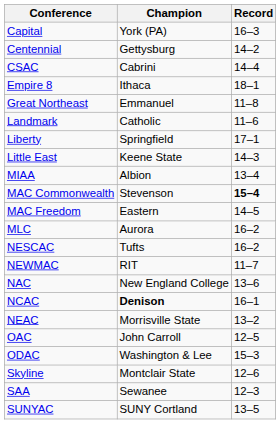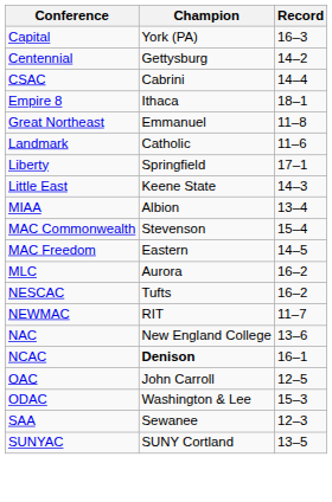 <table class="wikitable">
 <tr>
 <th>Conference</th>
 <th>Champion</th>
 <th>Record</th>
 </tr>
 <tr>
 <td><a href='#'>Capital</a></td>
 <td>York (PA)</td>
 <td>16–3</td>
 </tr>
 <tr>
 <td><a href='#'>Centennial</a></td>
 <td>Gettysburg</td>
 <td>14–2</td>
 </tr>
 <tr>
 <td><a href='#'>CSAC</a></td>
 <td>Cabrini</td>
 <td>14–4</td>
 </tr>
 <tr>
 <td><a href='#'>Empire 8</a></td>
 <td>Ithaca</td>
 <td>18–1</td>
 </tr>
 <tr>
 <td><a href='#'>Great Northeast</a></td>
 <td>Emmanuel</td>
 <td>11–8</td>
 </tr>
 <tr>
 <td><a href='#'>Landmark</a></td>
 <td>Catholic</td>
 <td>11–6</td>
 </tr>
 <tr>
 <td><a href='#'>Liberty</a></td>
 <td>Springfield</td>
 <td>17–1</td>
 </tr>
 <tr>
 <td><a href='#'>Little East</a></td>
 <td>Keene State</td>
 <td>14–3</td>
 </tr>
 <tr>
 <td><a href='#'>MIAA</a></td>
 <td>Albion</td>
 <td>13–4</td>
 </tr>
 <tr>
 <td><a href='#'>MAC Commonwealth</a></td>
 <td>Stevenson</td>
-<td><strong>15–4</strong></td>
+<td>15–4</td>
 </tr>
 <tr>
 <td><a href='#'>MAC Freedom</a></td>
 <td>Eastern</td>
 <td>14–5</td>
 </tr>
 <tr>
 <td><a href='#'>MLC</a></td>
 <td>Aurora</td>
 <td>16–2</td>
 </tr>
 <tr>
 <td><a href='#'>NESCAC</a></td>
 <td>Tufts</td>
 <td>16–2</td>
 </tr>
 <tr>
 <td><a href='#'>NEWMAC</a></td>
 <td>RIT</td>
 <td>11–7</td>
 </tr>
 <tr>
 <td><a href='#'>NAC</a></td>
 <td>New England College</td>
 <td>13–6</td>
 </tr>
 <tr>
 <td><a href='#'>NCAC</a></td>
 <td><strong>Denison</strong></td>
 <td>16–1</td>
 </tr>
 <tr>
-<td><a href='#'>NEAC</a></td>
-<td>Morrisville State</td>
-<td>13–2</td>
-</tr>
-<tr>
 <td><a href='#'>OAC</a></td>
 <td>John Carroll</td>
 <td>12–5</td>
 </tr>
 <tr>
 <td><a href='#'>ODAC</a></td>
 <td>Washington & Lee</td>
 <td>15–3</td>
-</tr>
-<tr>
-<td><a href='#'>Skyline</a></td>
-<td>Montclair State</td>
-<td>12–6</td>
 </tr>
 <tr>
 <td><a href='#'>SAA</a></td>
 <td>Sewanee</td>
 <td>12–3</td>
 </tr>
 <tr>
 <td><a href='#'>SUNYAC</a></td>
 <td>SUNY Cortland</td>
 <td>13–5</td>
 </tr>
 </table>
